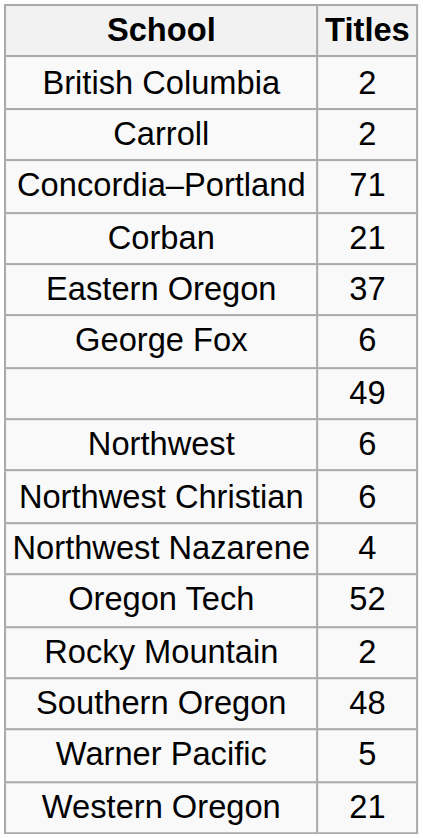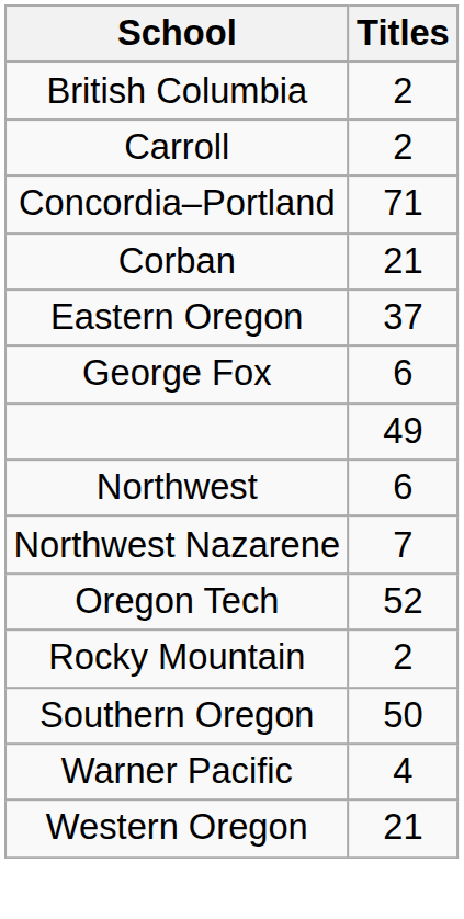 <table class="wikitable sortable" style="text-align:center">
 <tr>
 <th>School</th>
 <th>Titles</th>
 </tr>
 <tr>
 <td>British Columbia</td>
 <td>2</td>
 </tr>
 <tr>
 <td>Carroll</td>
 <td>2</td>
 </tr>
 <tr>
 <td>Concordia–Portland</td>
 <td>71</td>
 </tr>
 <tr>
 <td>Corban</td>
 <td>21</td>
 </tr>
 <tr>
 <td>Eastern Oregon</td>
 <td>37</td>
 </tr>
 <tr>
 <td>George Fox</td>
 <td>6</td>
 </tr>
 <tr>
 <td></td>
 <td>49</td>
 </tr>
 <tr>
 <td>Northwest</td>
 <td>6</td>
 </tr>
 <tr>
-<td>Northwest Christian</td>
-<td>6</td>
-</tr>
-<tr>
 <td>Northwest Nazarene</td>
-<td>4</td>
+<td>7</td>
 </tr>
 <tr>
 <td>Oregon Tech</td>
 <td>52</td>
 </tr>
 <tr>
 <td>Rocky Mountain</td>
 <td>2</td>
 </tr>
 <tr>
 <td>Southern Oregon</td>
-<td>48</td>
+<td>50</td>
 </tr>
 <tr>
 <td>Warner Pacific</td>
-<td>5</td>
+<td>4</td>
 </tr>
 <tr>
 <td>Western Oregon</td>
 <td>21</td>
 </tr>
 </table>
